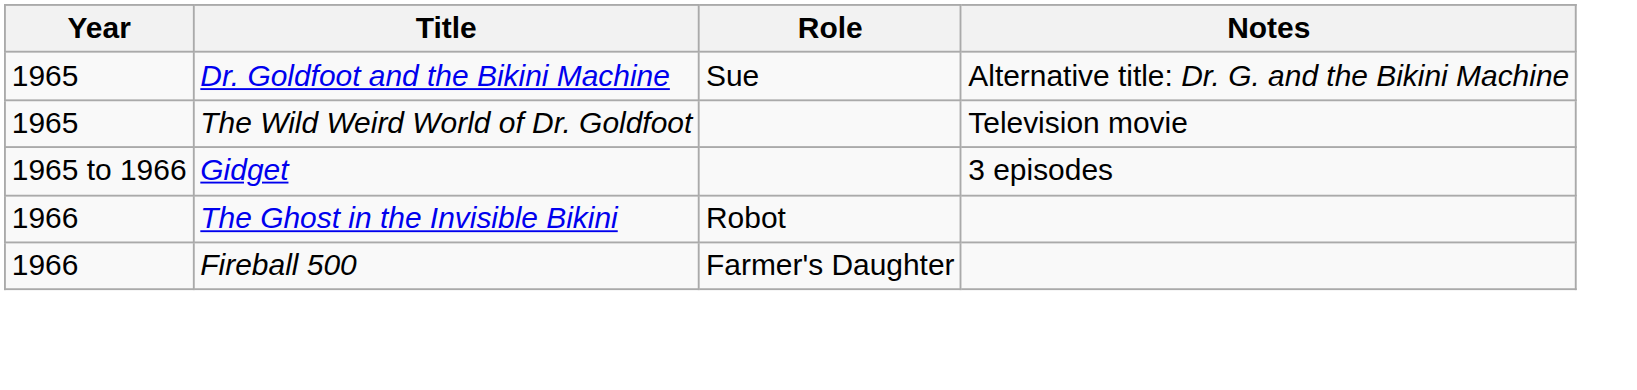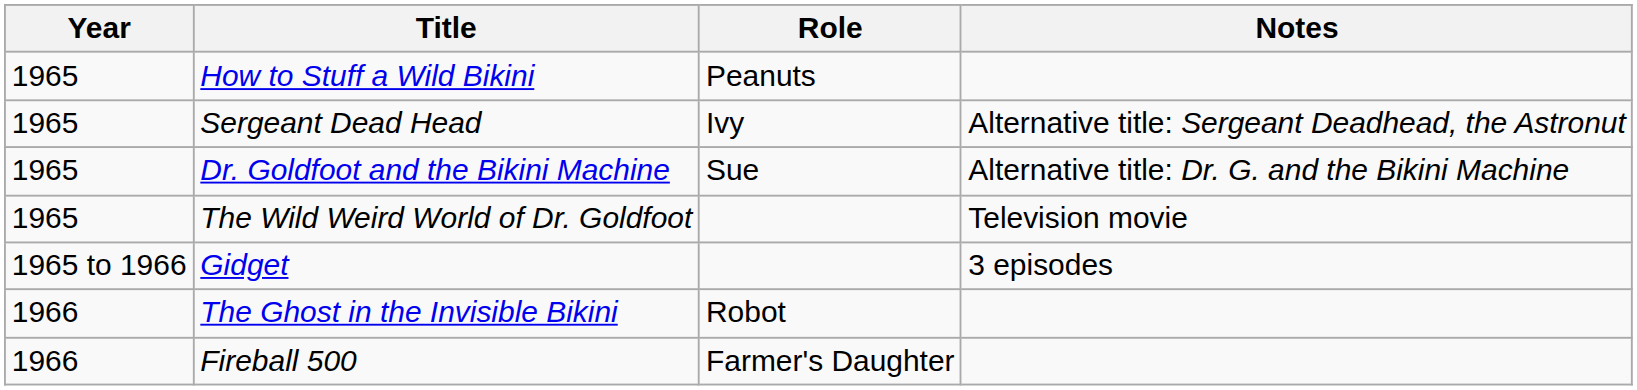 <table class="wikitable sortable">
 <tr>
 <th>Year</th>
 <th>Title</th>
 <th>Role</th>
 <th class="unsortable">Notes</th>
+</tr>
+<tr>
+<td>1965</td>
+<td><em><a href='#'>How to Stuff a Wild Bikini</a></em></td>
+<td>Peanuts</td>
+<td></td>
+</tr>
+<tr>
+<td>1965</td>
+<td><em>Sergeant Dead Head</em></td>
+<td>Ivy</td>
+<td>Alternative title: <em>Sergeant Deadhead, the Astronut</em></td>
 </tr>
 <tr>
 <td>1965</td>
 <td><em><a href='#'>Dr. Goldfoot and the Bikini Machine</a></em></td>
 <td>Sue</td>
 <td>Alternative title: <em>Dr. G. and the Bikini Machine</em></td>
 </tr>
 <tr>
 <td>1965</td>
 <td><em>The Wild Weird World of Dr. Goldfoot</em></td>
 <td></td>
 <td>Television movie</td>
 </tr>
 <tr>
 <td>1965 to 1966</td>
 <td><em><a href='#'>Gidget</a></em></td>
 <td></td>
 <td>3 episodes</td>
 </tr>
 <tr>
 <td>1966</td>
 <td><em><a href='#'>The Ghost in the Invisible Bikini</a></em></td>
 <td>Robot</td>
 <td></td>
 </tr>
 <tr>
 <td>1966</td>
 <td><em>Fireball 500</em></td>
 <td>Farmer's Daughter</td>
 <td></td>
 </tr>
 </table>
